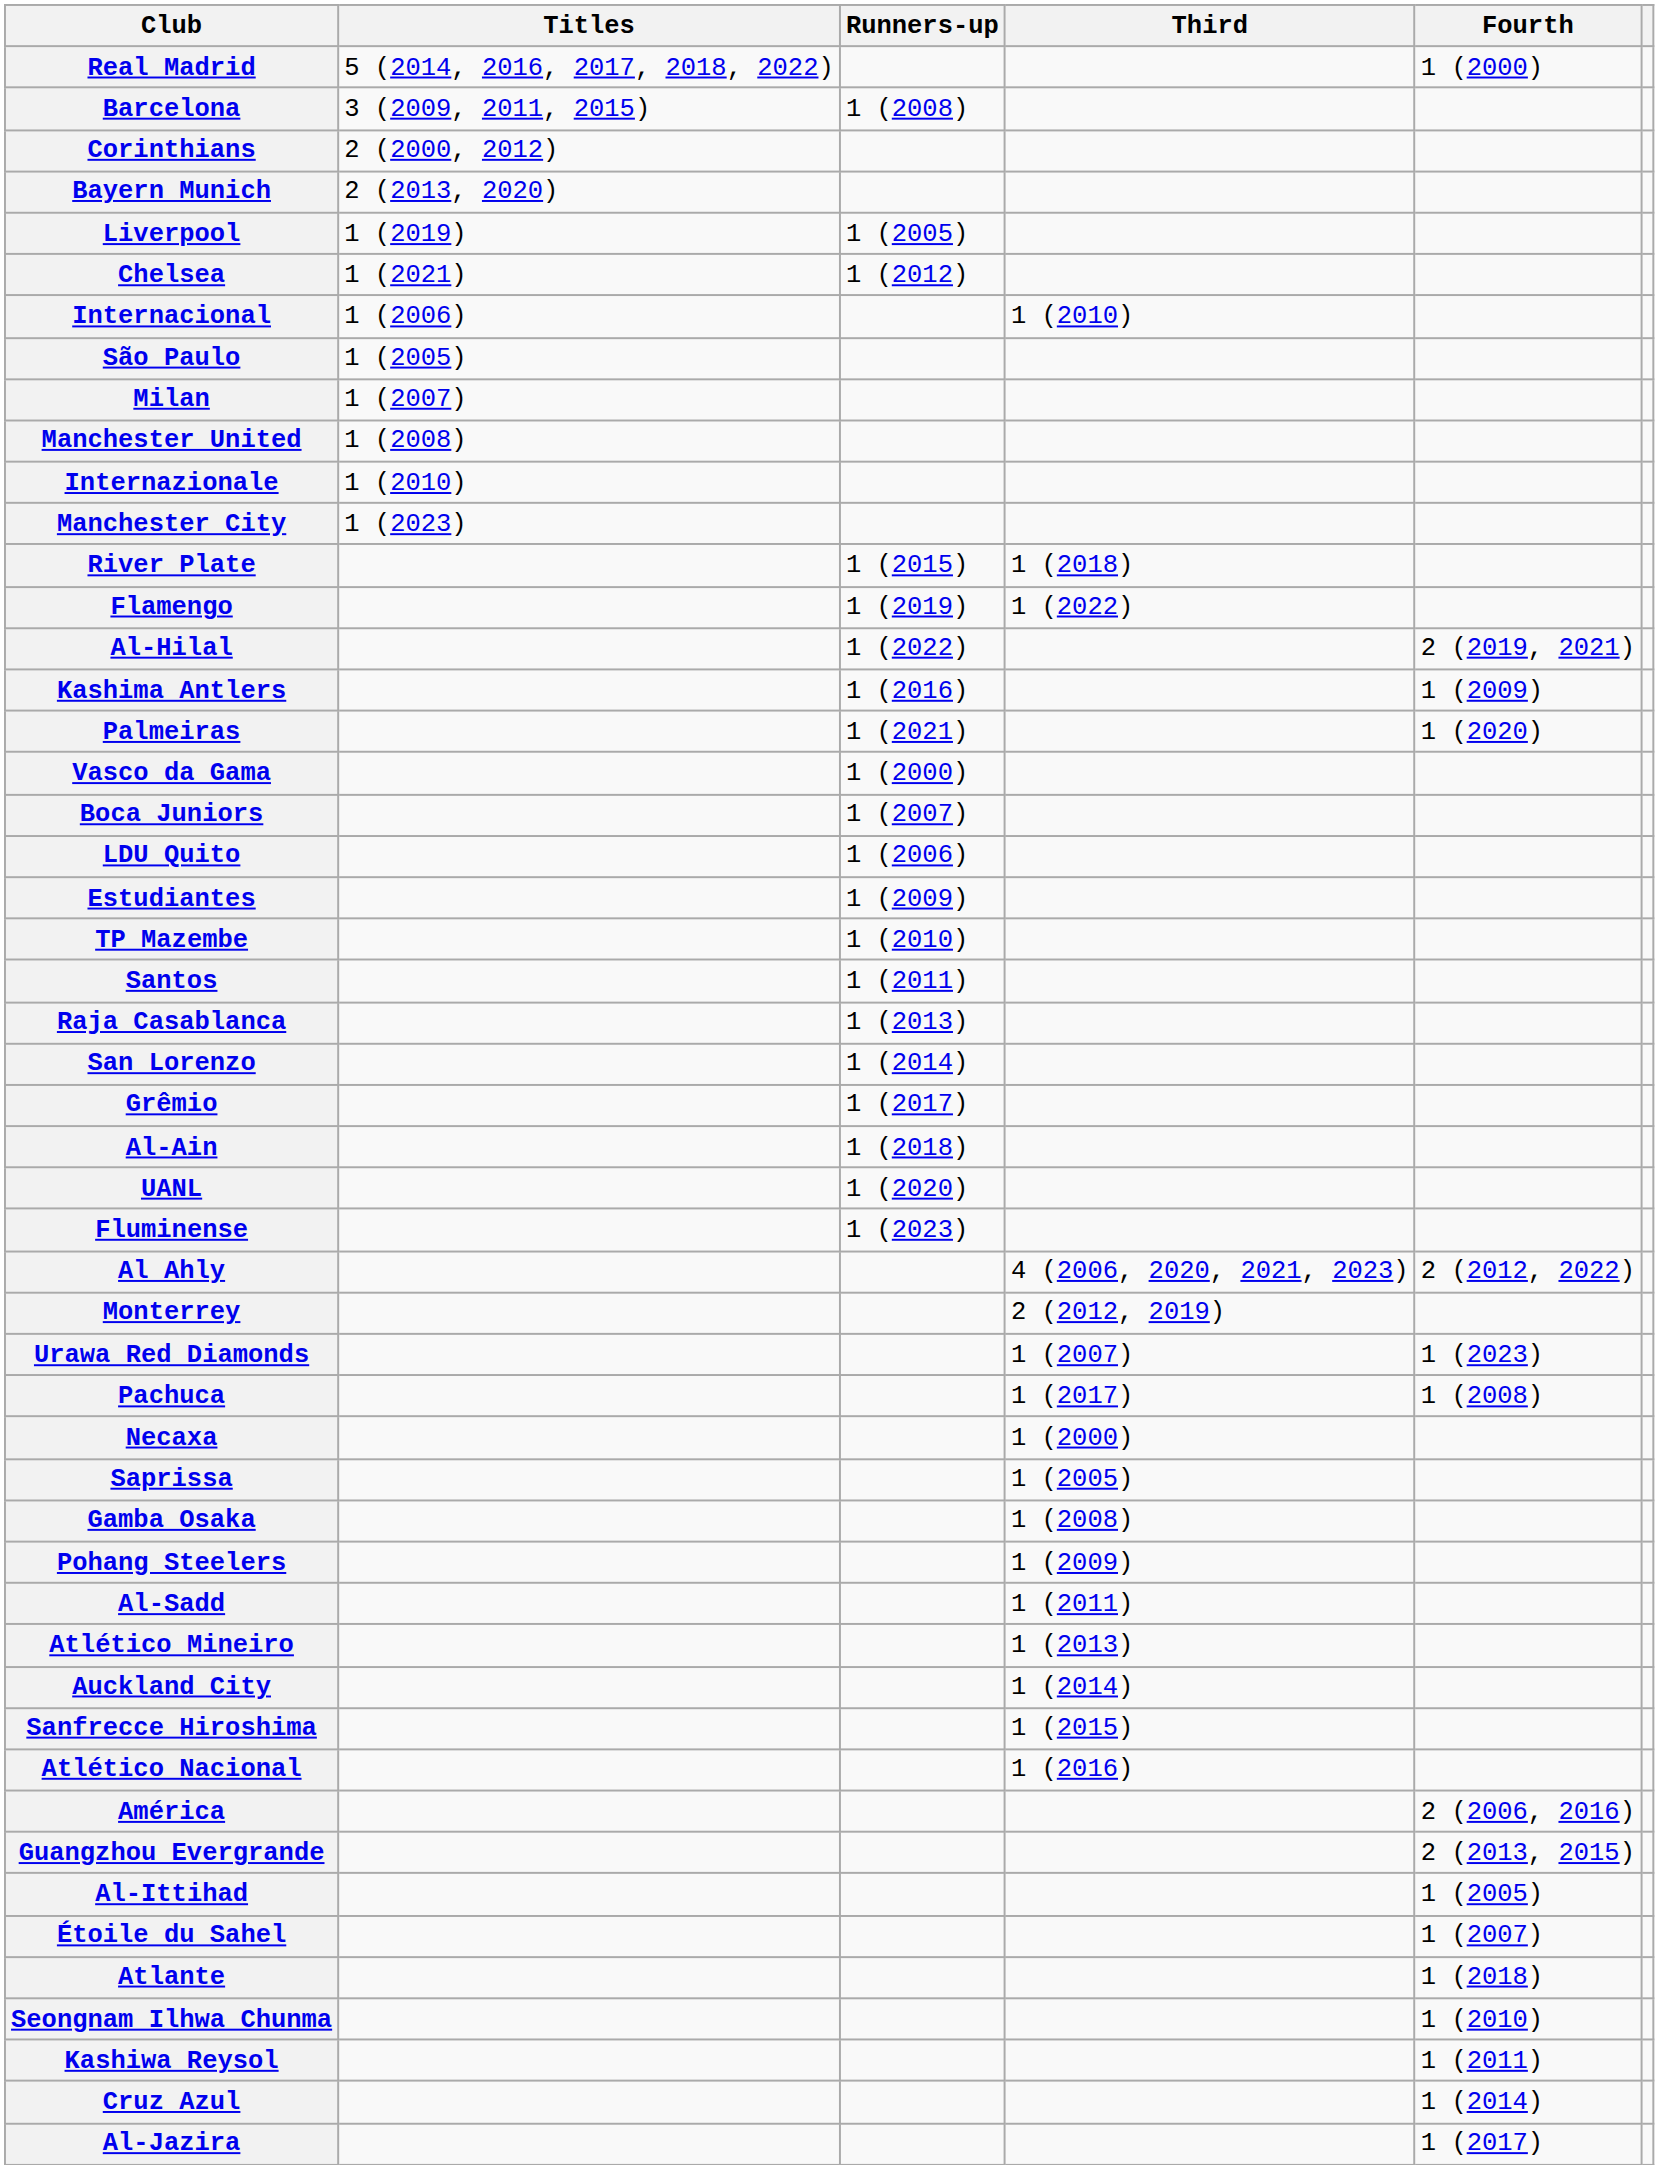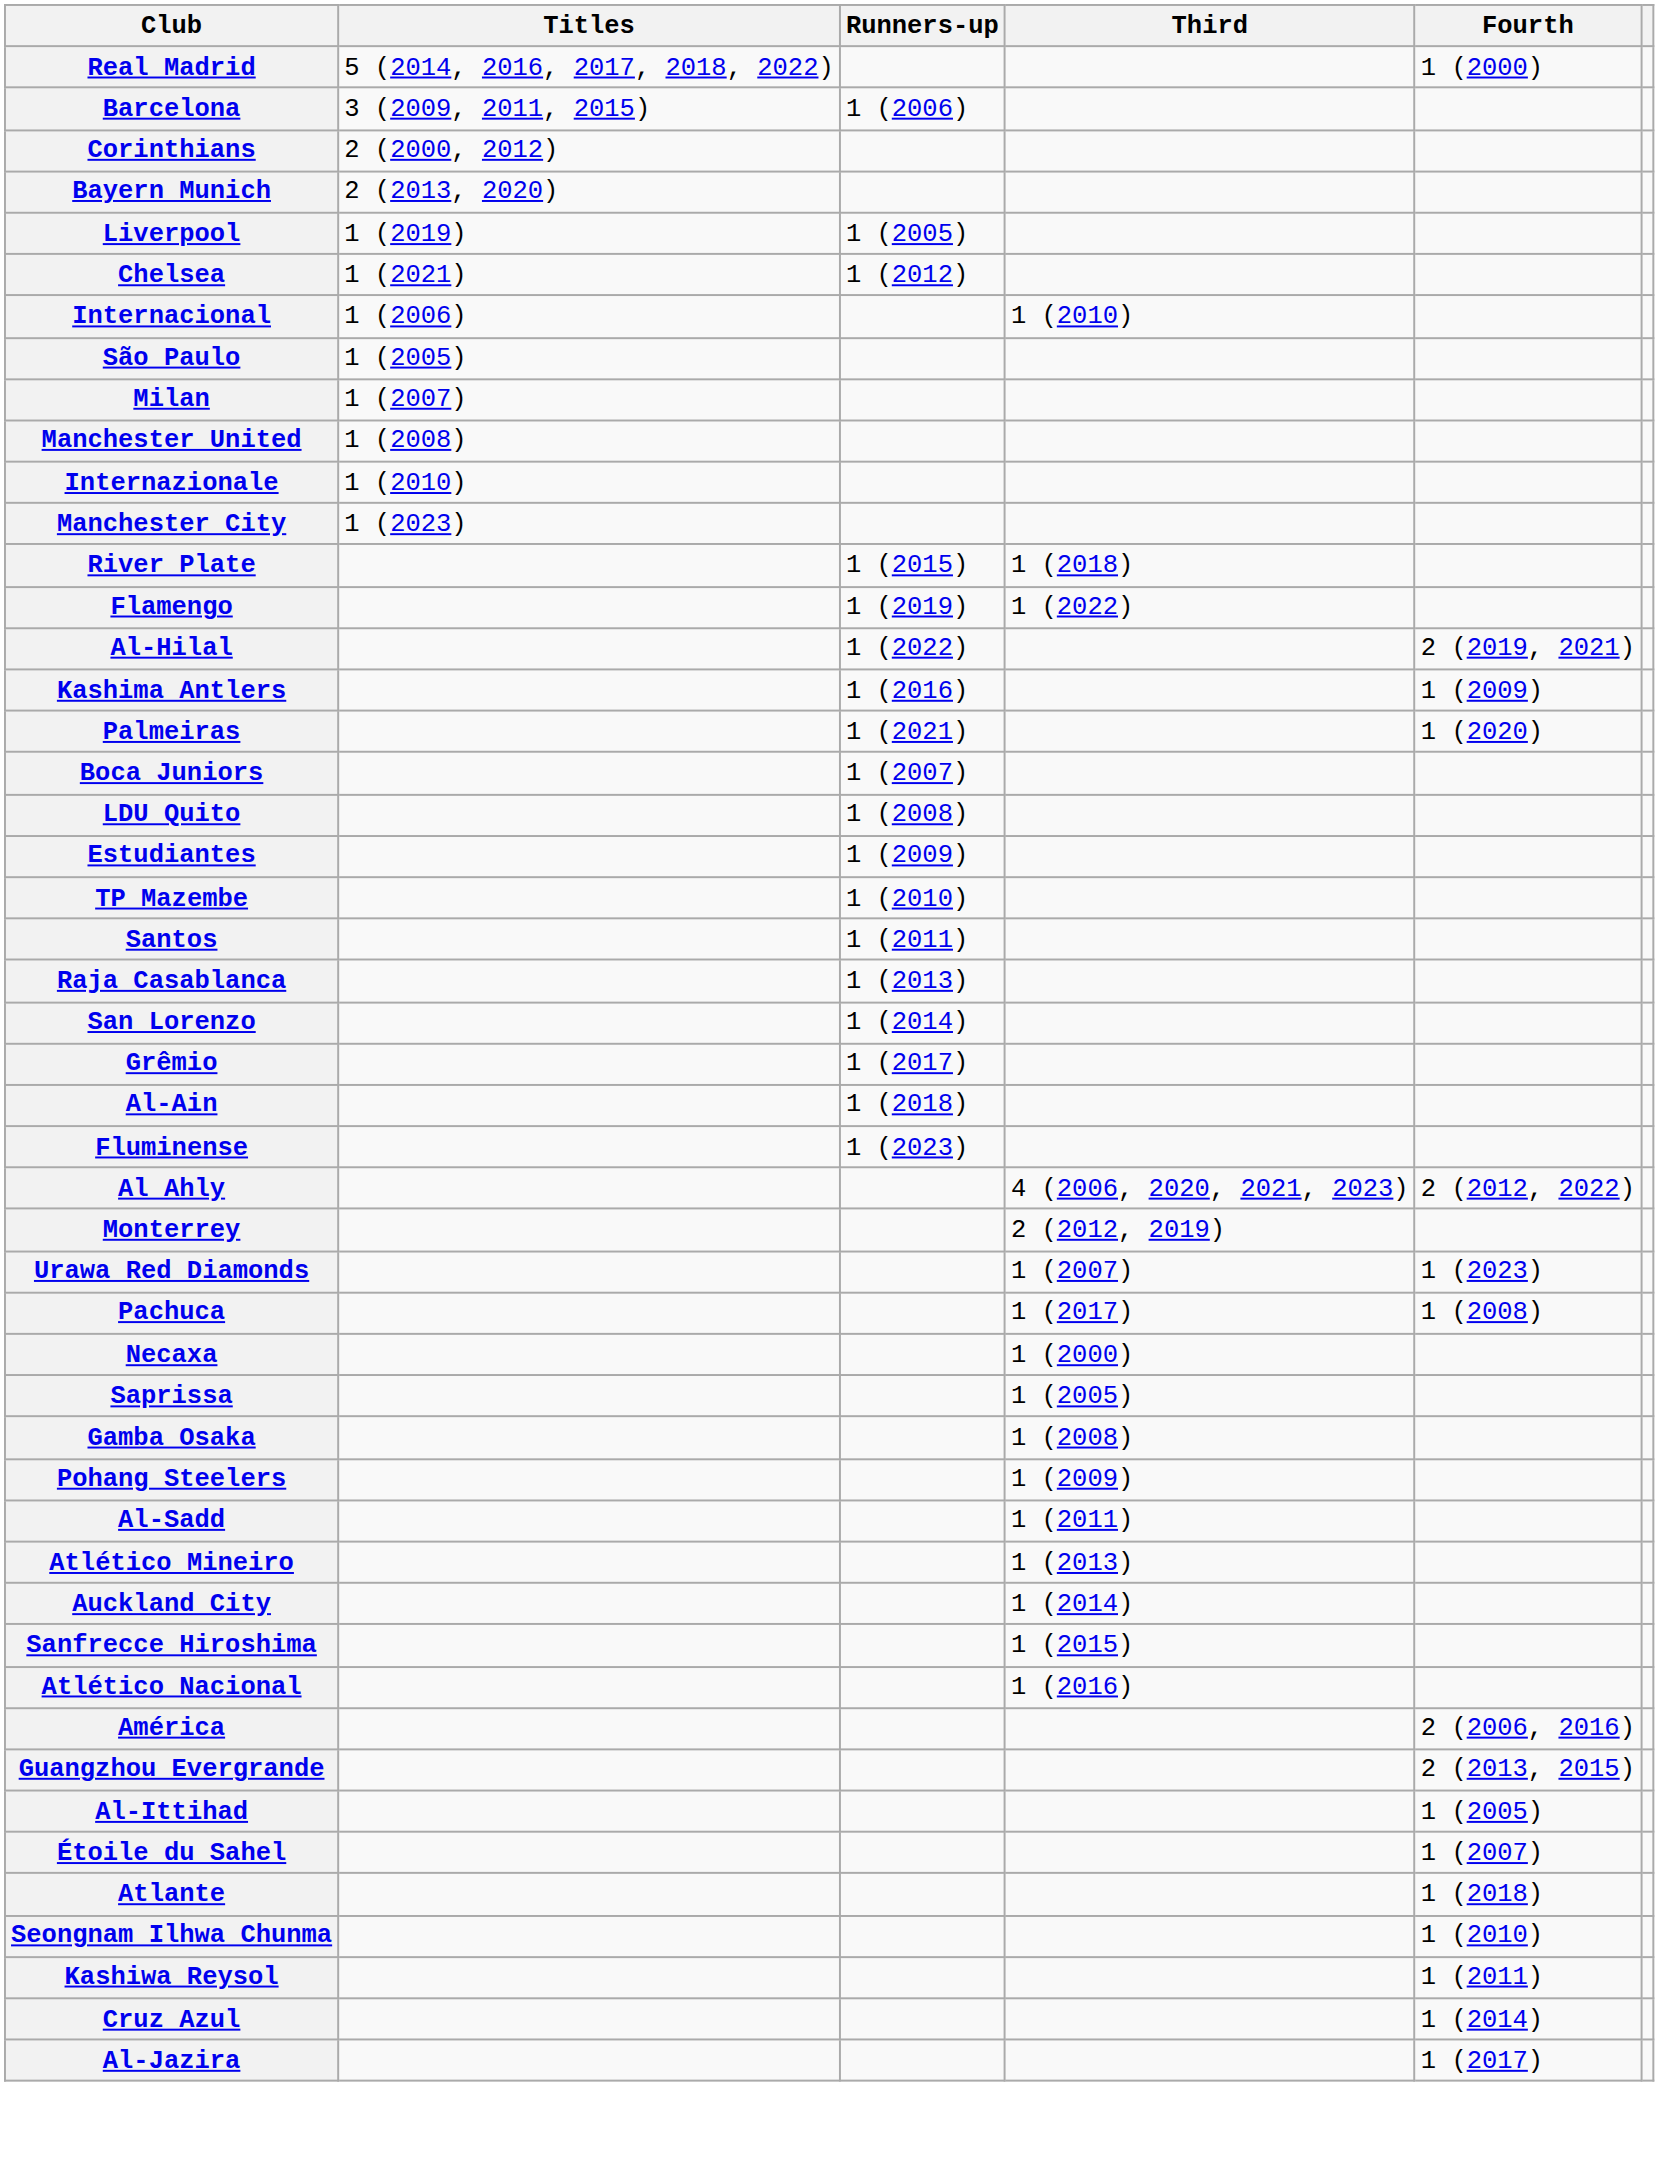 <table class="wikitable plainrowheaders sortable">
 <tr>
 <th scope="col">Club</th>
 <th scope="col">Titles</th>
 <th scope="col">Runners-up</th>
 <th scope="col">Third</th>
 <th scope="col">Fourth</th>
 <th class="unsortable"></th>
 </tr>
 <tr>
 <th scope="row"> <a href='#'>Real Madrid</a></th>
 <td>5 (<a href='#'>2014</a>, <a href='#'>2016</a>, <a href='#'>2017</a>, <a href='#'>2018</a>, <a href='#'>2022</a>)</td>
 <td align="center"></td>
 <td align="center"></td>
 <td>1 (<a href='#'>2000</a>)</td>
 <td></td>
 </tr>
 <tr>
 <th scope="row"> <a href='#'>Barcelona</a></th>
 <td>3 (<a href='#'>2009</a>, <a href='#'>2011</a>, <a href='#'>2015</a>)</td>
-<td>1 (<a href='#'>2008</a>)</td>
+<td>1 (<a href='#'>2006</a>)</td>
 <td align="center"></td>
 <td align="center"></td>
 <td></td>
 </tr>
 <tr>
 <th scope="row"> <a href='#'>Corinthians</a></th>
 <td>2 (<a href='#'>2000</a>, <a href='#'>2012</a>)</td>
 <td align="center"></td>
 <td align="center"></td>
 <td align="center"></td>
 <td></td>
 </tr>
 <tr>
 <th scope="row"> <a href='#'>Bayern Munich</a></th>
 <td>2 (<a href='#'>2013</a>, <a href='#'>2020</a>)</td>
 <td align="center"></td>
 <td align="center"></td>
 <td align="center"></td>
 <td></td>
 </tr>
 <tr>
 <th scope="row"> <a href='#'>Liverpool</a></th>
 <td>1 (<a href='#'>2019</a>)</td>
 <td>1 (<a href='#'>2005</a>)</td>
 <td align="center"></td>
 <td align="center"></td>
 <td></td>
 </tr>
 <tr>
 <th scope="row"> <a href='#'>Chelsea</a></th>
 <td>1 (<a href='#'>2021</a>)</td>
 <td>1 (<a href='#'>2012</a>)</td>
 <td align="center"></td>
 <td align="center"></td>
 <td></td>
 </tr>
 <tr>
 <th scope="row"> <a href='#'>Internacional</a></th>
 <td>1 (<a href='#'>2006</a>)</td>
 <td align="center"></td>
 <td>1 (<a href='#'>2010</a>)</td>
 <td align="center"></td>
 <td></td>
 </tr>
 <tr>
 <th scope="row"> <a href='#'>São Paulo</a></th>
 <td>1 (<a href='#'>2005</a>)</td>
 <td align="center"></td>
 <td align="center"></td>
 <td align="center"></td>
 <td></td>
 </tr>
 <tr>
 <th scope="row"> <a href='#'>Milan</a></th>
 <td>1 (<a href='#'>2007</a>)</td>
 <td align="center"></td>
 <td align="center"></td>
 <td align="center"></td>
 <td></td>
 </tr>
 <tr>
 <th scope="row"> <a href='#'>Manchester United</a></th>
 <td>1 (<a href='#'>2008</a>)</td>
 <td align="center"></td>
 <td align="center"></td>
 <td align="center"></td>
 <td></td>
 </tr>
 <tr>
 <th scope="row"> <a href='#'>Internazionale</a></th>
 <td>1 (<a href='#'>2010</a>)</td>
 <td align="center"></td>
 <td align="center"></td>
 <td align="center"></td>
 <td></td>
 </tr>
 <tr>
 <th scope="row"> <a href='#'>Manchester City</a></th>
 <td>1 (<a href='#'>2023</a>)</td>
 <td align="center"></td>
 <td align="center"></td>
 <td align="center"></td>
 <td></td>
 </tr>
 <tr>
 <th scope="row"> <a href='#'>River Plate</a></th>
 <td align="center"></td>
 <td>1 (<a href='#'>2015</a>)</td>
 <td>1 (<a href='#'>2018</a>)</td>
 <td align="center"></td>
 <td></td>
 </tr>
 <tr>
 <th scope="row"> <a href='#'>Flamengo</a></th>
 <td align="center"></td>
 <td>1 (<a href='#'>2019</a>)</td>
 <td>1 (<a href='#'>2022</a>)</td>
 <td align="center"></td>
 <td></td>
 </tr>
 <tr>
 <th scope="row"> <a href='#'>Al-Hilal</a></th>
 <td align="center"></td>
 <td>1 (<a href='#'>2022</a>)</td>
 <td align="center"></td>
 <td>2 (<a href='#'>2019</a>, <a href='#'>2021</a>)</td>
 <td></td>
 </tr>
 <tr>
 <th scope="row"> <a href='#'>Kashima Antlers</a></th>
 <td align="center"></td>
 <td>1 (<a href='#'>2016</a>)</td>
 <td align="center"></td>
 <td>1 (<a href='#'>2009</a>)</td>
 <td></td>
 </tr>
 <tr>
 <th scope="row"> <a href='#'>Palmeiras</a></th>
 <td align="center"></td>
 <td>1 (<a href='#'>2021</a>)</td>
 <td align="center"></td>
 <td>1 (<a href='#'>2020</a>)</td>
 <td></td>
 </tr>
 <tr>
-<th scope="row"> <a href='#'>Vasco da Gama</a></th>
-<td align="center"></td>
-<td>1 (<a href='#'>2000</a>)</td>
-<td align="center"></td>
-<td align="center"></td>
-<td></td>
-</tr>
-<tr>
 <th scope="row"> <a href='#'>Boca Juniors</a></th>
 <td align="center"></td>
 <td>1 (<a href='#'>2007</a>)</td>
 <td align="center"></td>
 <td align="center"></td>
 <td></td>
 </tr>
 <tr>
 <th scope="row"> <a href='#'>LDU Quito</a></th>
 <td align="center"></td>
-<td>1 (<a href='#'>2006</a>)</td>
+<td>1 (<a href='#'>2008</a>)</td>
 <td align="center"></td>
 <td align="center"></td>
 <td></td>
 </tr>
 <tr>
 <th scope="row"> <a href='#'>Estudiantes</a></th>
 <td align="center"></td>
 <td>1 (<a href='#'>2009</a>)</td>
 <td align="center"></td>
 <td align="center"></td>
 <td></td>
 </tr>
 <tr>
 <th scope="row"> <a href='#'>TP Mazembe</a></th>
 <td align="center"></td>
 <td>1 (<a href='#'>2010</a>)</td>
 <td align="center"></td>
 <td align="center"></td>
 <td></td>
 </tr>
 <tr>
 <th scope="row"> <a href='#'>Santos</a></th>
 <td align="center"></td>
 <td>1 (<a href='#'>2011</a>)</td>
 <td align="center"></td>
 <td align="center"></td>
 <td></td>
 </tr>
 <tr>
 <th scope="row"> <a href='#'>Raja Casablanca</a></th>
 <td align="center"></td>
 <td>1 (<a href='#'>2013</a>)</td>
 <td align="center"></td>
 <td align="center"></td>
 <td></td>
 </tr>
 <tr>
 <th scope="row"> <a href='#'>San Lorenzo</a></th>
 <td align="center"></td>
 <td>1 (<a href='#'>2014</a>)</td>
 <td align="center"></td>
 <td align="center"></td>
 <td></td>
 </tr>
 <tr>
 <th scope="row"> <a href='#'>Grêmio</a></th>
 <td align="center"></td>
 <td>1 (<a href='#'>2017</a>)</td>
 <td align="center"></td>
 <td align="center"></td>
 <td></td>
 </tr>
 <tr>
 <th scope="row"> <a href='#'>Al-Ain</a></th>
 <td align="center"></td>
 <td>1 (<a href='#'>2018</a>)</td>
-<td align="center"></td>
-<td align="center"></td>
-<td></td>
-</tr>
-<tr>
-<th scope="row"> <a href='#'>UANL</a></th>
-<td align="center"></td>
-<td>1 (<a href='#'>2020</a>)</td>
 <td align="center"></td>
 <td align="center"></td>
 <td></td>
 </tr>
 <tr>
 <th scope="row"> <a href='#'>Fluminense</a></th>
 <td align="center"></td>
 <td>1 (<a href='#'>2023</a>)</td>
 <td align="center"></td>
 <td align="center"></td>
 <td></td>
 </tr>
 <tr>
 <th scope="row"> <a href='#'>Al Ahly</a></th>
 <td align="center"></td>
 <td align="center"></td>
 <td>4 (<a href='#'>2006</a>, <a href='#'>2020</a>, <a href='#'>2021</a>, <a href='#'>2023</a>)</td>
 <td>2 (<a href='#'>2012</a>, <a href='#'>2022</a>)</td>
 <td></td>
 </tr>
 <tr>
 <th scope="row"> <a href='#'>Monterrey</a></th>
 <td align="center"></td>
 <td align="center"></td>
 <td>2 (<a href='#'>2012</a>, <a href='#'>2019</a>)</td>
 <td align="center"></td>
 <td></td>
 </tr>
 <tr>
 <th scope="row"> <a href='#'>Urawa Red Diamonds</a></th>
 <td align="center"></td>
 <td align="center"></td>
 <td>1 (<a href='#'>2007</a>)</td>
 <td>1 (<a href='#'>2023</a>)</td>
 <td></td>
 </tr>
 <tr>
 <th scope="row"> <a href='#'>Pachuca</a></th>
 <td align="center"></td>
 <td align="center"></td>
 <td>1 (<a href='#'>2017</a>)</td>
 <td>1 (<a href='#'>2008</a>)</td>
 <td></td>
 </tr>
 <tr>
 <th scope="row"> <a href='#'>Necaxa</a></th>
 <td align="center"></td>
 <td align="center"></td>
 <td>1 (<a href='#'>2000</a>)</td>
 <td align="center"></td>
 <td></td>
 </tr>
 <tr>
 <th scope="row"> <a href='#'>Saprissa</a></th>
 <td align="center"></td>
 <td align="center"></td>
 <td>1 (<a href='#'>2005</a>)</td>
 <td align="center"></td>
 <td></td>
 </tr>
 <tr>
 <th scope="row"> <a href='#'>Gamba Osaka</a></th>
 <td align="center"></td>
 <td align="center"></td>
 <td>1 (<a href='#'>2008</a>)</td>
 <td align="center"></td>
 <td></td>
 </tr>
 <tr>
 <th scope="row"> <a href='#'>Pohang Steelers</a></th>
 <td align="center"></td>
 <td align="center"></td>
 <td>1 (<a href='#'>2009</a>)</td>
 <td align="center"></td>
 <td></td>
 </tr>
 <tr>
 <th scope="row"> <a href='#'>Al-Sadd</a></th>
 <td align="center"></td>
 <td align="center"></td>
 <td>1 (<a href='#'>2011</a>)</td>
 <td align="center"></td>
 <td></td>
 </tr>
 <tr>
 <th scope="row"> <a href='#'>Atlético Mineiro</a></th>
 <td align="center"></td>
 <td align="center"></td>
 <td>1 (<a href='#'>2013</a>)</td>
 <td align="center"></td>
 <td></td>
 </tr>
 <tr>
 <th scope="row"> <a href='#'>Auckland City</a></th>
 <td align="center"></td>
 <td align="center"></td>
 <td>1 (<a href='#'>2014</a>)</td>
 <td align="center"></td>
 <td></td>
 </tr>
 <tr>
 <th scope="row"> <a href='#'>Sanfrecce Hiroshima</a></th>
 <td align="center"></td>
 <td align="center"></td>
 <td>1 (<a href='#'>2015</a>)</td>
 <td align="center"></td>
 <td></td>
 </tr>
 <tr>
 <th scope="row"> <a href='#'>Atlético Nacional</a></th>
 <td align="center"></td>
 <td align="center"></td>
 <td>1 (<a href='#'>2016</a>)</td>
 <td align="center"></td>
 <td></td>
 </tr>
 <tr>
 <th scope="row"> <a href='#'>América</a></th>
 <td align="center"></td>
 <td align="center"></td>
 <td align="center"></td>
 <td>2 (<a href='#'>2006</a>, <a href='#'>2016</a>)</td>
 <td></td>
 </tr>
 <tr>
 <th scope="row"> <a href='#'>Guangzhou Evergrande</a></th>
 <td align="center"></td>
 <td align="center"></td>
 <td align="center"></td>
 <td>2 (<a href='#'>2013</a>, <a href='#'>2015</a>)</td>
 <td></td>
 </tr>
 <tr>
 <th scope="row"> <a href='#'>Al-Ittihad</a></th>
 <td align="center"></td>
 <td align="center"></td>
 <td align="center"></td>
 <td>1 (<a href='#'>2005</a>)</td>
 <td></td>
 </tr>
 <tr>
 <th scope="row"> <a href='#'>Étoile du Sahel</a></th>
 <td align="center"></td>
 <td align="center"></td>
 <td align="center"></td>
 <td>1 (<a href='#'>2007</a>)</td>
 <td></td>
 </tr>
 <tr>
 <th scope="row"> <a href='#'>Atlante</a></th>
 <td align="center"></td>
 <td align="center"></td>
 <td align="center"></td>
 <td>1 (<a href='#'>2018</a>)</td>
 <td></td>
 </tr>
 <tr>
 <th scope="row"> <a href='#'>Seongnam Ilhwa Chunma</a></th>
 <td align="center"></td>
 <td align="center"></td>
 <td align="center"></td>
 <td>1 (<a href='#'>2010</a>)</td>
 <td></td>
 </tr>
 <tr>
 <th scope="row"> <a href='#'>Kashiwa Reysol</a></th>
 <td align="center"></td>
 <td align="center"></td>
 <td align="center"></td>
 <td>1 (<a href='#'>2011</a>)</td>
 <td></td>
 </tr>
 <tr>
 <th scope="row"> <a href='#'>Cruz Azul</a></th>
 <td align="center"></td>
 <td align="center"></td>
 <td align="center"></td>
 <td>1 (<a href='#'>2014</a>)</td>
 <td></td>
 </tr>
 <tr>
 <th scope="row"> <a href='#'>Al-Jazira</a></th>
 <td align="center"></td>
 <td align="center"></td>
 <td align="center"></td>
 <td>1 (<a href='#'>2017</a>)</td>
 <td></td>
 </tr>
 </table>
